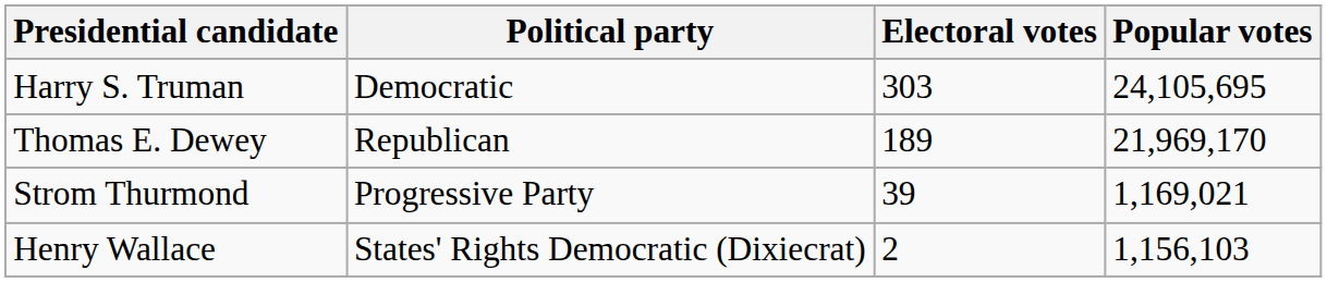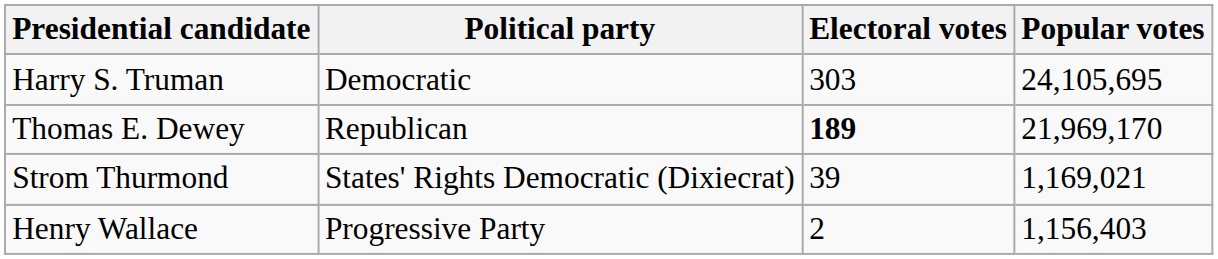 <table class="wikitable">
 <tr>
 <th>Presidential candidate</th>
 <th>Political party</th>
 <th>Electoral votes</th>
 <th>Popular votes</th>
 </tr>
 <tr>
 <td>Harry S. Truman</td>
 <td>Democratic</td>
 <td>303</td>
 <td>24,105,695</td>
 </tr>
 <tr>
 <td>Thomas E. Dewey</td>
 <td>Republican</td>
-<td>189</td>
+<td><strong>189</strong></td>
 <td>21,969,170</td>
 </tr>
 <tr>
 <td>Strom Thurmond</td>
-<td>Progressive Party</td>
+<td>States' Rights Democratic (Dixiecrat)</td>
 <td>39</td>
 <td>1,169,021</td>
 </tr>
 <tr>
 <td>Henry Wallace</td>
-<td>States' Rights Democratic (Dixiecrat)</td>
+<td>Progressive Party</td>
 <td>2</td>
-<td>1,156,103</td>
+<td>1,156,403</td>
 </tr>
 </table>
